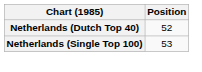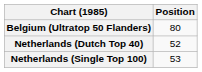 <table class="wikitable sortable plainrowheaders" style="text-align:center">
 <tr>
 <th scope="col">Chart (1985)</th>
 <th scope="col">Position</th>
+</tr>
+<tr>
+<th scope="row">Belgium (Ultratop 50 Flanders)</th>
+<td>80</td>
 </tr>
 <tr>
 <th scope="row">Netherlands (Dutch Top 40)</th>
 <td>52</td>
 </tr>
 <tr>
 <th scope="row">Netherlands (Single Top 100)</th>
 <td>53</td>
 </tr>
 </table>
